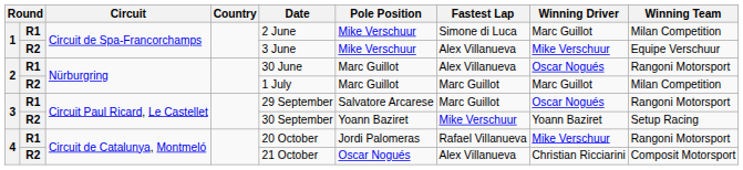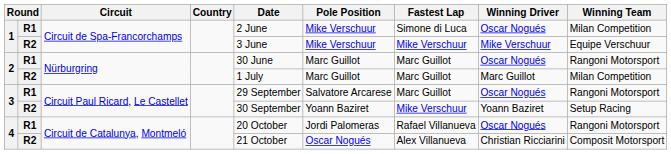 <table class="wikitable" style="font-size: 85%">
 <tr>
 <th colspan=2>Round</th>
 <th>Circuit</th>
 <th>Country</th>
 <th>Date</th>
 <th>Pole Position</th>
 <th>Fastest Lap</th>
 <th>Winning Driver</th>
 <th>Winning Team</th>
 </tr>
 <tr>
 <th rowspan=2>1</th>
 <th>R1</th>
 <td rowspan=2><a href='#'>Circuit de Spa-Francorchamps</a></td>
 <td rowspan=2></td>
 <td>2 June</td>
 <td> <a href='#'>Mike Verschuur</a></td>
 <td> Simone di Luca</td>
-<td> Marc Guillot</td>
+<td> <a href='#'>Oscar Nogués</a></td>
 <td> Milan Competition</td>
 </tr>
 <tr>
 <th>R2</th>
 <td>3 June</td>
 <td> <a href='#'>Mike Verschuur</a></td>
-<td> Alex Villanueva</td>
+<td> <a href='#'>Mike Verschuur</a></td>
 <td> <a href='#'>Mike Verschuur</a></td>
 <td> Equipe Verschuur</td>
 </tr>
 <tr>
 <th rowspan=2>2</th>
 <th>R1</th>
 <td rowspan=2><a href='#'>Nürburgring</a></td>
 <td rowspan=2></td>
 <td>30 June</td>
 <td> Marc Guillot</td>
-<td> Alex Villanueva</td>
+<td> Marc Guillot</td>
 <td> <a href='#'>Oscar Nogués</a></td>
 <td> Rangoni Motorsport</td>
 </tr>
 <tr>
 <th>R2</th>
 <td>1 July</td>
 <td> Marc Guillot</td>
 <td> Marc Guillot</td>
 <td> Marc Guillot</td>
 <td> Milan Competition</td>
 </tr>
 <tr>
 <th rowspan=2>3</th>
 <th>R1</th>
 <td rowspan=2><a href='#'>Circuit Paul Ricard</a>, <a href='#'>Le Castellet</a></td>
 <td rowspan=2></td>
 <td>29 September</td>
 <td> Salvatore Arcarese</td>
 <td> Marc Guillot</td>
 <td> <a href='#'>Oscar Nogués</a></td>
 <td> Rangoni Motorsport</td>
 </tr>
 <tr>
 <th>R2</th>
 <td>30 September</td>
 <td> Yoann Baziret</td>
 <td> <a href='#'>Mike Verschuur</a></td>
 <td> Yoann Baziret</td>
 <td> Setup Racing</td>
 </tr>
 <tr>
 <th rowspan=2>4</th>
 <th>R1</th>
 <td rowspan=2><a href='#'>Circuit de Catalunya</a>, <a href='#'>Montmeló</a></td>
 <td rowspan=2></td>
 <td>20 October</td>
 <td> Jordi Palomeras</td>
 <td> Rafael Villanueva</td>
-<td> <a href='#'>Mike Verschuur</a></td>
+<td> <a href='#'>Oscar Nogués</a></td>
 <td> Rangoni Motorsport</td>
 </tr>
 <tr>
 <th>R2</th>
 <td>21 October</td>
 <td> <a href='#'>Oscar Nogués</a></td>
 <td> Alex Villanueva</td>
 <td> Christian Ricciarini</td>
 <td> Composit Motorsport</td>
 </tr>
 </table>
